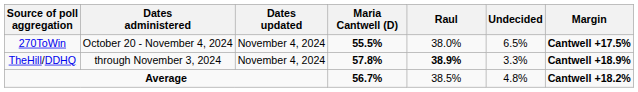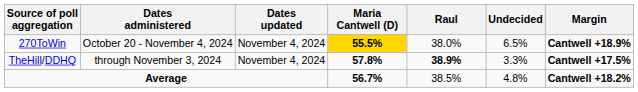 <table class="wikitable sortable" style="text-align:center;font-size:90%;line-height:17px">
 <tr>
 <th>Source of poll<br>aggregation</th>
 <th>Dates<br>administered</th>
 <th>Dates<br>updated</th>
 <th style="width:100px;">Maria<br>Cantwell (D)</th>
 <th style="width:100px;">Raul<br></th>
 <th>Undecided<br></th>
 <th>Margin</th>
 </tr>
 <tr>
 <td><a href='#'>270ToWin</a></td>
 <td>October 20 - November 4, 2024</td>
 <td>November 4, 2024</td>
-<td><strong>55.5%</strong></td>
+<td style="background: gold;"><strong>55.5%</strong></td>
 <td>38.0%</td>
 <td>6.5%</td>
-<td><strong>Cantwell +17.5%</strong></td>
+<td><strong>Cantwell +18.9%</strong></td>
 </tr>
 <tr>
 <td><a href='#'>TheHill</a>/<a href='#'>DDHQ</a></td>
 <td>through November 3, 2024</td>
 <td>November 4, 2024</td>
 <td><strong>57.8%</strong></td>
 <td><strong>38.9%</strong></td>
 <td>3.3%</td>
-<td><strong>Cantwell +18.9%</strong></td>
+<td><strong>Cantwell +17.5%</strong></td>
 </tr>
 <tr>
 <td colspan="3"><strong>Average</strong></td>
 <td><strong>56.7%</strong></td>
 <td>38.5%</td>
 <td>4.8%</td>
 <td><strong>Cantwell +18.2%</strong></td>
 </tr>
 </table>
